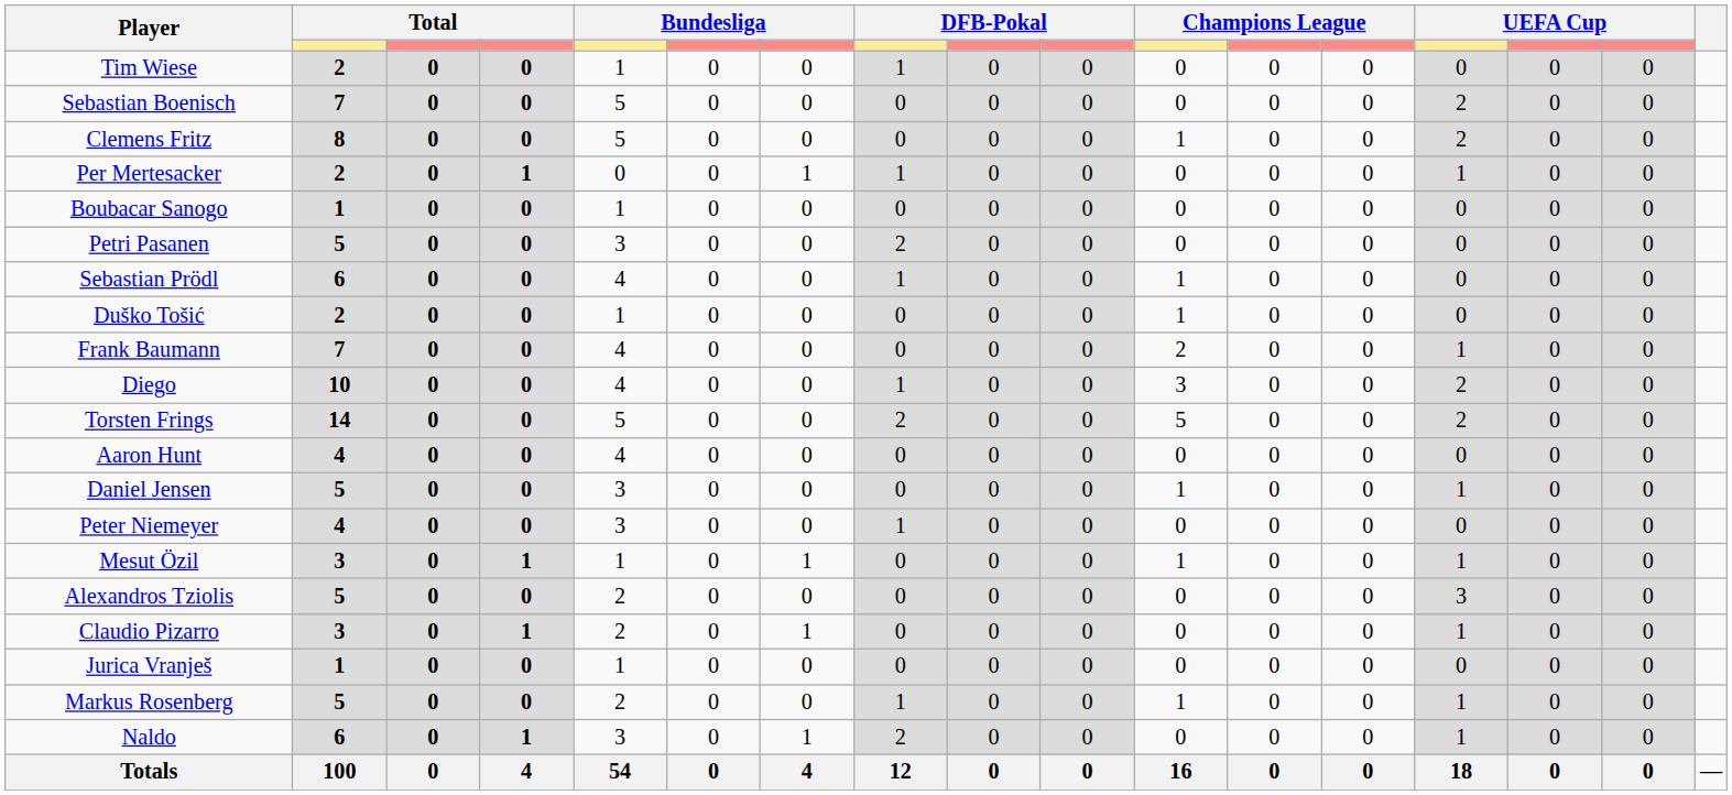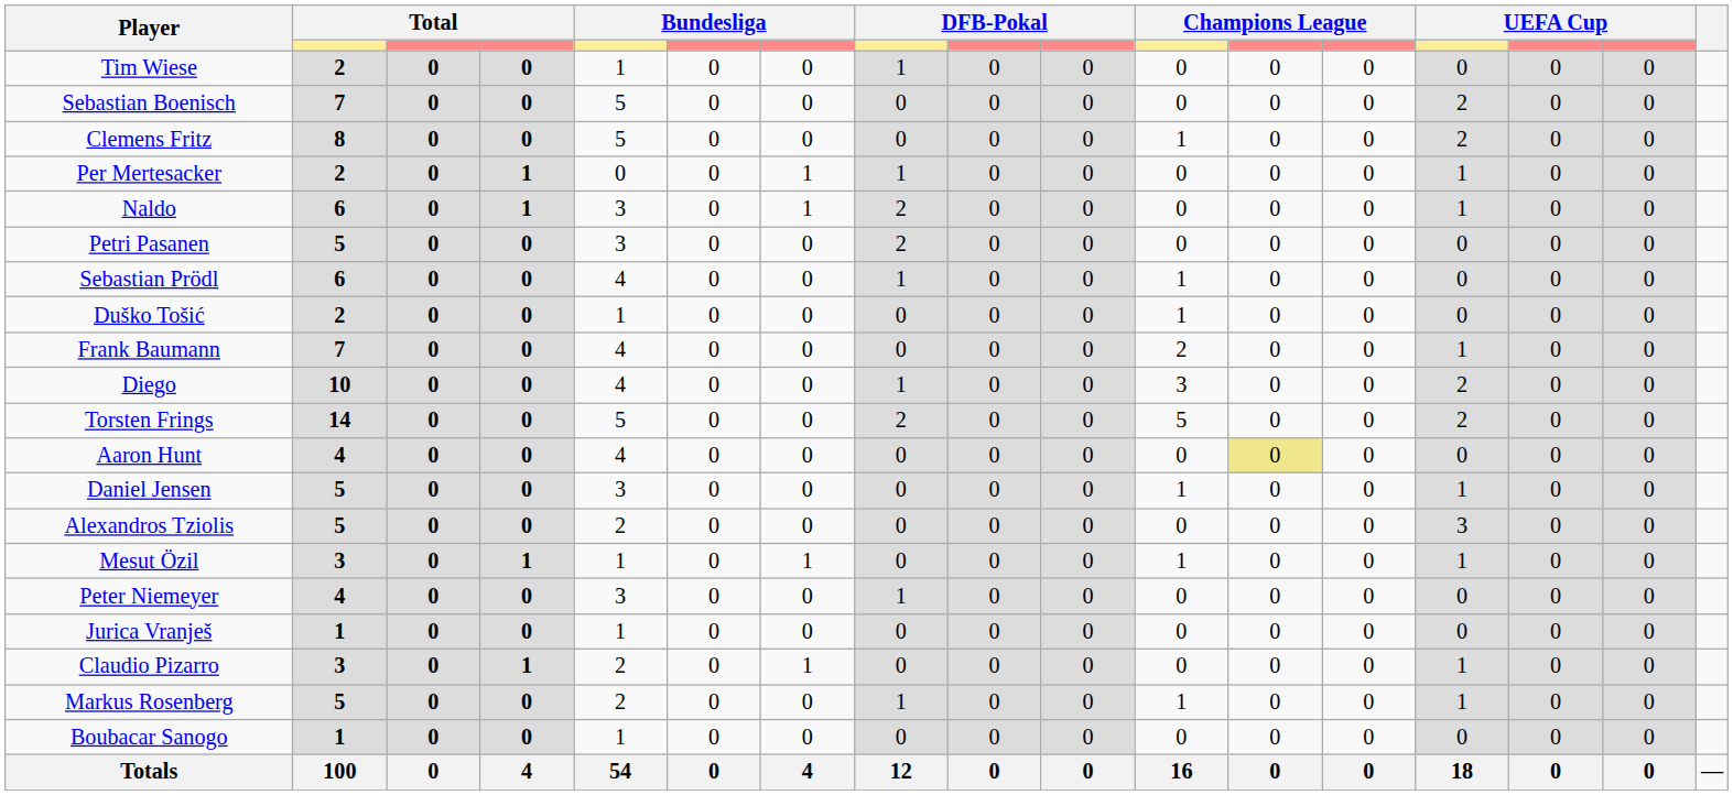 <table class="wikitable" style="text-align:center;">
 <tr style="text-align:center;">
 <th rowspan="2" style="width:200px">Player</th>
 <th colspan="3">Total</th>
 <th colspan="3"><a href='#'>Bundesliga</a></th>
 <th colspan="3"><a href='#'>DFB-Pokal</a></th>
 <th colspan="3"><a href='#'>Champions League</a></th>
 <th colspan="3"><a href='#'>UEFA Cup</a></th>
 <th rowspan="2"></th>
 </tr>
 <tr>
 <th style="width:60px; background:#fe9;"></th>
 <th style="width:60px; background:#ff8888;"></th>
 <th style="width:60px; background:#ff8888;"></th>
 <th style="width:60px; background:#fe9;"></th>
 <th style="width:60px; background:#ff8888;"></th>
 <th style="width:60px; background:#ff8888;"></th>
 <th style="width:60px; background:#fe9;"></th>
 <th style="width:60px; background:#ff8888;"></th>
 <th style="width:60px; background:#ff8888;"></th>
 <th style="width:60px; background:#fe9;"></th>
 <th style="width:60px; background:#ff8888;"></th>
 <th style="width:60px; background:#ff8888;"></th>
 <th style="width:60px; background:#fe9;"></th>
 <th style="width:60px; background:#ff8888;"></th>
 <th style="width:60px; background:#ff8888;"></th>
 </tr>
 <tr>
 <td><a href='#'>Tim Wiese</a></td>
 <td style="background:#DCDCDC"><strong>2</strong></td>
 <td style="background:#DCDCDC"><strong>0</strong></td>
 <td style="background:#DCDCDC"><strong>0</strong></td>
 <td>1</td>
 <td>0</td>
 <td>0</td>
 <td style="background:#DCDCDC">1</td>
 <td style="background:#DCDCDC">0</td>
 <td style="background:#DCDCDC">0</td>
 <td>0</td>
 <td>0</td>
 <td>0</td>
 <td style="background:#DCDCDC">0</td>
 <td style="background:#DCDCDC">0</td>
 <td style="background:#DCDCDC">0</td>
 <td></td>
 </tr>
 <tr>
 <td><a href='#'>Sebastian Boenisch</a></td>
 <td style="background:#DCDCDC"><strong>7</strong></td>
 <td style="background:#DCDCDC"><strong>0</strong></td>
 <td style="background:#DCDCDC"><strong>0</strong></td>
 <td>5</td>
 <td>0</td>
 <td>0</td>
 <td style="background:#DCDCDC">0</td>
 <td style="background:#DCDCDC">0</td>
 <td style="background:#DCDCDC">0</td>
 <td>0</td>
 <td>0</td>
 <td>0</td>
 <td style="background:#DCDCDC">2</td>
 <td style="background:#DCDCDC">0</td>
 <td style="background:#DCDCDC">0</td>
 <td></td>
 </tr>
 <tr>
 <td><a href='#'>Clemens Fritz</a></td>
 <td style="background:#DCDCDC"><strong>8</strong></td>
 <td style="background:#DCDCDC"><strong>0</strong></td>
 <td style="background:#DCDCDC"><strong>0</strong></td>
 <td>5</td>
 <td>0</td>
 <td>0</td>
 <td style="background:#DCDCDC">0</td>
 <td style="background:#DCDCDC">0</td>
 <td style="background:#DCDCDC">0</td>
 <td>1</td>
 <td>0</td>
 <td>0</td>
 <td style="background:#DCDCDC">2</td>
 <td style="background:#DCDCDC">0</td>
 <td style="background:#DCDCDC">0</td>
 <td></td>
 </tr>
 <tr>
 <td><a href='#'>Per Mertesacker</a></td>
 <td style="background:#DCDCDC"><strong>2</strong></td>
 <td style="background:#DCDCDC"><strong>0</strong></td>
 <td style="background:#DCDCDC"><strong>1</strong></td>
 <td>0</td>
 <td>0</td>
 <td>1</td>
 <td style="background:#DCDCDC">1</td>
 <td style="background:#DCDCDC">0</td>
 <td style="background:#DCDCDC">0</td>
 <td>0</td>
 <td>0</td>
 <td>0</td>
 <td style="background:#DCDCDC">1</td>
 <td style="background:#DCDCDC">0</td>
 <td style="background:#DCDCDC">0</td>
 <td></td>
 </tr>
 <tr>
-<td><a href='#'>Boubacar Sanogo</a></td>
+<td><a href='#'>Naldo</a></td>
+<td style="background:#DCDCDC"><strong>6</strong></td>
+<td style="background:#DCDCDC"><strong>0</strong></td>
 <td style="background:#DCDCDC"><strong>1</strong></td>
-<td style="background:#DCDCDC"><strong>0</strong></td>
-<td style="background:#DCDCDC"><strong>0</strong></td>
+<td>3</td>
+<td>0</td>
 <td>1</td>
-<td>0</td>
-<td>0</td>
-<td style="background:#DCDCDC">0</td>
+<td style="background:#DCDCDC">2</td>
 <td style="background:#DCDCDC">0</td>
 <td style="background:#DCDCDC">0</td>
 <td>0</td>
 <td>0</td>
 <td>0</td>
-<td style="background:#DCDCDC">0</td>
+<td style="background:#DCDCDC">1</td>
 <td style="background:#DCDCDC">0</td>
 <td style="background:#DCDCDC">0</td>
 <td></td>
 </tr>
 <tr>
 <td><a href='#'>Petri Pasanen</a></td>
 <td style="background:#DCDCDC"><strong>5</strong></td>
 <td style="background:#DCDCDC"><strong>0</strong></td>
 <td style="background:#DCDCDC"><strong>0</strong></td>
 <td>3</td>
 <td>0</td>
 <td>0</td>
 <td style="background:#DCDCDC">2</td>
 <td style="background:#DCDCDC">0</td>
 <td style="background:#DCDCDC">0</td>
 <td>0</td>
 <td>0</td>
 <td>0</td>
 <td style="background:#DCDCDC">0</td>
 <td style="background:#DCDCDC">0</td>
 <td style="background:#DCDCDC">0</td>
 <td></td>
 </tr>
 <tr>
 <td><a href='#'>Sebastian Prödl</a></td>
 <td style="background:#DCDCDC"><strong>6</strong></td>
 <td style="background:#DCDCDC"><strong>0</strong></td>
 <td style="background:#DCDCDC"><strong>0</strong></td>
 <td>4</td>
 <td>0</td>
 <td>0</td>
 <td style="background:#DCDCDC">1</td>
 <td style="background:#DCDCDC">0</td>
 <td style="background:#DCDCDC">0</td>
 <td>1</td>
 <td>0</td>
 <td>0</td>
 <td style="background:#DCDCDC">0</td>
 <td style="background:#DCDCDC">0</td>
 <td style="background:#DCDCDC">0</td>
 <td></td>
 </tr>
 <tr>
 <td><a href='#'>Duško Tošić</a></td>
 <td style="background:#DCDCDC"><strong>2</strong></td>
 <td style="background:#DCDCDC"><strong>0</strong></td>
 <td style="background:#DCDCDC"><strong>0</strong></td>
 <td>1</td>
 <td>0</td>
 <td>0</td>
 <td style="background:#DCDCDC">0</td>
 <td style="background:#DCDCDC">0</td>
 <td style="background:#DCDCDC">0</td>
 <td>1</td>
 <td>0</td>
 <td>0</td>
 <td style="background:#DCDCDC">0</td>
 <td style="background:#DCDCDC">0</td>
 <td style="background:#DCDCDC">0</td>
 <td></td>
 </tr>
 <tr>
 <td><a href='#'>Frank Baumann</a></td>
 <td style="background:#DCDCDC"><strong>7</strong></td>
 <td style="background:#DCDCDC"><strong>0</strong></td>
 <td style="background:#DCDCDC"><strong>0</strong></td>
 <td>4</td>
 <td>0</td>
 <td>0</td>
 <td style="background:#DCDCDC">0</td>
 <td style="background:#DCDCDC">0</td>
 <td style="background:#DCDCDC">0</td>
 <td>2</td>
 <td>0</td>
 <td>0</td>
 <td style="background:#DCDCDC">1</td>
 <td style="background:#DCDCDC">0</td>
 <td style="background:#DCDCDC">0</td>
 <td></td>
 </tr>
 <tr>
 <td><a href='#'>Diego</a></td>
 <td style="background:#DCDCDC"><strong>10</strong></td>
 <td style="background:#DCDCDC"><strong>0</strong></td>
 <td style="background:#DCDCDC"><strong>0</strong></td>
 <td>4</td>
 <td>0</td>
 <td>0</td>
 <td style="background:#DCDCDC">1</td>
 <td style="background:#DCDCDC">0</td>
 <td style="background:#DCDCDC">0</td>
 <td>3</td>
 <td>0</td>
 <td>0</td>
 <td style="background:#DCDCDC">2</td>
 <td style="background:#DCDCDC">0</td>
 <td style="background:#DCDCDC">0</td>
 <td></td>
 </tr>
 <tr>
 <td><a href='#'>Torsten Frings</a></td>
 <td style="background:#DCDCDC"><strong>14</strong></td>
 <td style="background:#DCDCDC"><strong>0</strong></td>
 <td style="background:#DCDCDC"><strong>0</strong></td>
 <td>5</td>
 <td>0</td>
 <td>0</td>
 <td style="background:#DCDCDC">2</td>
 <td style="background:#DCDCDC">0</td>
 <td style="background:#DCDCDC">0</td>
 <td>5</td>
 <td>0</td>
 <td>0</td>
 <td style="background:#DCDCDC">2</td>
 <td style="background:#DCDCDC">0</td>
 <td style="background:#DCDCDC">0</td>
 <td></td>
 </tr>
 <tr>
 <td><a href='#'>Aaron Hunt</a></td>
 <td style="background:#DCDCDC"><strong>4</strong></td>
 <td style="background:#DCDCDC"><strong>0</strong></td>
 <td style="background:#DCDCDC"><strong>0</strong></td>
 <td>4</td>
 <td>0</td>
 <td>0</td>
 <td style="background:#DCDCDC">0</td>
 <td style="background:#DCDCDC">0</td>
 <td style="background:#DCDCDC">0</td>
 <td>0</td>
-<td>0</td>
+<td style="background: khaki;">0</td>
 <td>0</td>
 <td style="background:#DCDCDC">0</td>
 <td style="background:#DCDCDC">0</td>
 <td style="background:#DCDCDC">0</td>
 <td></td>
 </tr>
 <tr>
 <td><a href='#'>Daniel Jensen</a></td>
 <td style="background:#DCDCDC"><strong>5</strong></td>
 <td style="background:#DCDCDC"><strong>0</strong></td>
 <td style="background:#DCDCDC"><strong>0</strong></td>
 <td>3</td>
 <td>0</td>
 <td>0</td>
+<td style="background:#DCDCDC">0</td>
+<td style="background:#DCDCDC">0</td>
+<td style="background:#DCDCDC">0</td>
+<td>1</td>
+<td>0</td>
+<td>0</td>
+<td style="background:#DCDCDC">1</td>
+<td style="background:#DCDCDC">0</td>
+<td style="background:#DCDCDC">0</td>
+<td></td>
+</tr>
+<tr>
+<td><a href='#'>Alexandros Tziolis</a></td>
+<td style="background:#DCDCDC"><strong>5</strong></td>
+<td style="background:#DCDCDC"><strong>0</strong></td>
+<td style="background:#DCDCDC"><strong>0</strong></td>
+<td>2</td>
+<td>0</td>
+<td>0</td>
+<td style="background:#DCDCDC">0</td>
+<td style="background:#DCDCDC">0</td>
+<td style="background:#DCDCDC">0</td>
+<td>0</td>
+<td>0</td>
+<td>0</td>
+<td style="background:#DCDCDC">3</td>
+<td style="background:#DCDCDC">0</td>
+<td style="background:#DCDCDC">0</td>
+<td></td>
+</tr>
+<tr>
+<td><a href='#'>Mesut Özil</a></td>
+<td style="background:#DCDCDC"><strong>3</strong></td>
+<td style="background:#DCDCDC"><strong>0</strong></td>
+<td style="background:#DCDCDC"><strong>1</strong></td>
+<td>1</td>
+<td>0</td>
+<td>1</td>
 <td style="background:#DCDCDC">0</td>
 <td style="background:#DCDCDC">0</td>
 <td style="background:#DCDCDC">0</td>
 <td>1</td>
 <td>0</td>
 <td>0</td>
 <td style="background:#DCDCDC">1</td>
 <td style="background:#DCDCDC">0</td>
 <td style="background:#DCDCDC">0</td>
 <td></td>
 </tr>
 <tr>
 <td><a href='#'>Peter Niemeyer</a></td>
 <td style="background:#DCDCDC"><strong>4</strong></td>
 <td style="background:#DCDCDC"><strong>0</strong></td>
 <td style="background:#DCDCDC"><strong>0</strong></td>
 <td>3</td>
 <td>0</td>
 <td>0</td>
 <td style="background:#DCDCDC">1</td>
 <td style="background:#DCDCDC">0</td>
 <td style="background:#DCDCDC">0</td>
 <td>0</td>
 <td>0</td>
 <td>0</td>
 <td style="background:#DCDCDC">0</td>
 <td style="background:#DCDCDC">0</td>
 <td style="background:#DCDCDC">0</td>
 <td></td>
 </tr>
 <tr>
-<td><a href='#'>Mesut Özil</a></td>
-<td style="background:#DCDCDC"><strong>3</strong></td>
-<td style="background:#DCDCDC"><strong>0</strong></td>
+<td><a href='#'>Jurica Vranješ</a></td>
 <td style="background:#DCDCDC"><strong>1</strong></td>
-<td>1</td>
-<td>0</td>
-<td>1</td>
-<td style="background:#DCDCDC">0</td>
-<td style="background:#DCDCDC">0</td>
-<td style="background:#DCDCDC">0</td>
-<td>1</td>
-<td>0</td>
-<td>0</td>
-<td style="background:#DCDCDC">1</td>
-<td style="background:#DCDCDC">0</td>
-<td style="background:#DCDCDC">0</td>
-<td></td>
-</tr>
-<tr>
-<td><a href='#'>Alexandros Tziolis</a></td>
-<td style="background:#DCDCDC"><strong>5</strong></td>
 <td style="background:#DCDCDC"><strong>0</strong></td>
 <td style="background:#DCDCDC"><strong>0</strong></td>
-<td>2</td>
+<td>1</td>
 <td>0</td>
 <td>0</td>
 <td style="background:#DCDCDC">0</td>
 <td style="background:#DCDCDC">0</td>
 <td style="background:#DCDCDC">0</td>
 <td>0</td>
 <td>0</td>
 <td>0</td>
-<td style="background:#DCDCDC">3</td>
+<td style="background:#DCDCDC">0</td>
 <td style="background:#DCDCDC">0</td>
 <td style="background:#DCDCDC">0</td>
 <td></td>
 </tr>
 <tr>
 <td><a href='#'>Claudio Pizarro</a></td>
 <td style="background:#DCDCDC"><strong>3</strong></td>
 <td style="background:#DCDCDC"><strong>0</strong></td>
 <td style="background:#DCDCDC"><strong>1</strong></td>
 <td>2</td>
 <td>0</td>
 <td>1</td>
 <td style="background:#DCDCDC">0</td>
 <td style="background:#DCDCDC">0</td>
 <td style="background:#DCDCDC">0</td>
 <td>0</td>
 <td>0</td>
 <td>0</td>
 <td style="background:#DCDCDC">1</td>
 <td style="background:#DCDCDC">0</td>
 <td style="background:#DCDCDC">0</td>
 <td></td>
 </tr>
 <tr>
-<td><a href='#'>Jurica Vranješ</a></td>
-<td style="background:#DCDCDC"><strong>1</strong></td>
-<td style="background:#DCDCDC"><strong>0</strong></td>
-<td style="background:#DCDCDC"><strong>0</strong></td>
-<td>1</td>
-<td>0</td>
-<td>0</td>
-<td style="background:#DCDCDC">0</td>
-<td style="background:#DCDCDC">0</td>
-<td style="background:#DCDCDC">0</td>
-<td>0</td>
-<td>0</td>
-<td>0</td>
-<td style="background:#DCDCDC">0</td>
-<td style="background:#DCDCDC">0</td>
-<td style="background:#DCDCDC">0</td>
-<td></td>
-</tr>
-<tr>
 <td><a href='#'>Markus Rosenberg</a></td>
 <td style="background:#DCDCDC"><strong>5</strong></td>
 <td style="background:#DCDCDC"><strong>0</strong></td>
 <td style="background:#DCDCDC"><strong>0</strong></td>
 <td>2</td>
 <td>0</td>
 <td>0</td>
 <td style="background:#DCDCDC">1</td>
 <td style="background:#DCDCDC">0</td>
 <td style="background:#DCDCDC">0</td>
 <td>1</td>
 <td>0</td>
 <td>0</td>
 <td style="background:#DCDCDC">1</td>
 <td style="background:#DCDCDC">0</td>
 <td style="background:#DCDCDC">0</td>
 <td></td>
 </tr>
 <tr>
-<td><a href='#'>Naldo</a></td>
-<td style="background:#DCDCDC"><strong>6</strong></td>
+<td><a href='#'>Boubacar Sanogo</a></td>
+<td style="background:#DCDCDC"><strong>1</strong></td>
 <td style="background:#DCDCDC"><strong>0</strong></td>
-<td style="background:#DCDCDC"><strong>1</strong></td>
-<td>3</td>
+<td style="background:#DCDCDC"><strong>0</strong></td>
+<td>1</td>
 <td>0</td>
-<td>1</td>
-<td style="background:#DCDCDC">2</td>
+<td>0</td>
+<td style="background:#DCDCDC">0</td>
 <td style="background:#DCDCDC">0</td>
 <td style="background:#DCDCDC">0</td>
 <td>0</td>
 <td>0</td>
 <td>0</td>
-<td style="background:#DCDCDC">1</td>
+<td style="background:#DCDCDC">0</td>
 <td style="background:#DCDCDC">0</td>
 <td style="background:#DCDCDC">0</td>
 <td></td>
 </tr>
 <tr>
 <th>Totals</th>
 <th>100</th>
 <th>0</th>
 <th>4</th>
 <th>54</th>
 <th>0</th>
 <th>4</th>
 <th>12</th>
 <th>0</th>
 <th>0</th>
 <th>16</th>
 <th>0</th>
 <th>0</th>
 <th>18</th>
 <th>0</th>
 <th>0</th>
 <td>—</td>
 </tr>
 </table>
